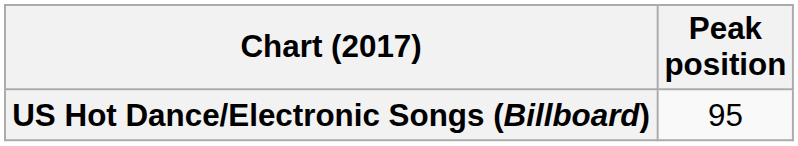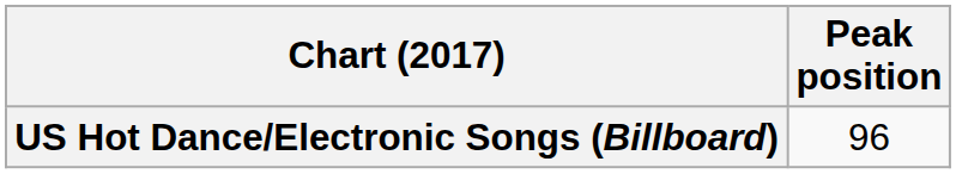 <table class="wikitable plainrowheaders" style="text-align:center;">
 <tr>
 <th scope="col">Chart (2017)</th>
 <th scope="col">Peak<br>position</th>
 </tr>
 <tr>
 <th scope="row">US Hot Dance/Electronic Songs (<em>Billboard</em>)</th>
-<td>95</td>
+<td>96</td>
 </tr>
 </table>
